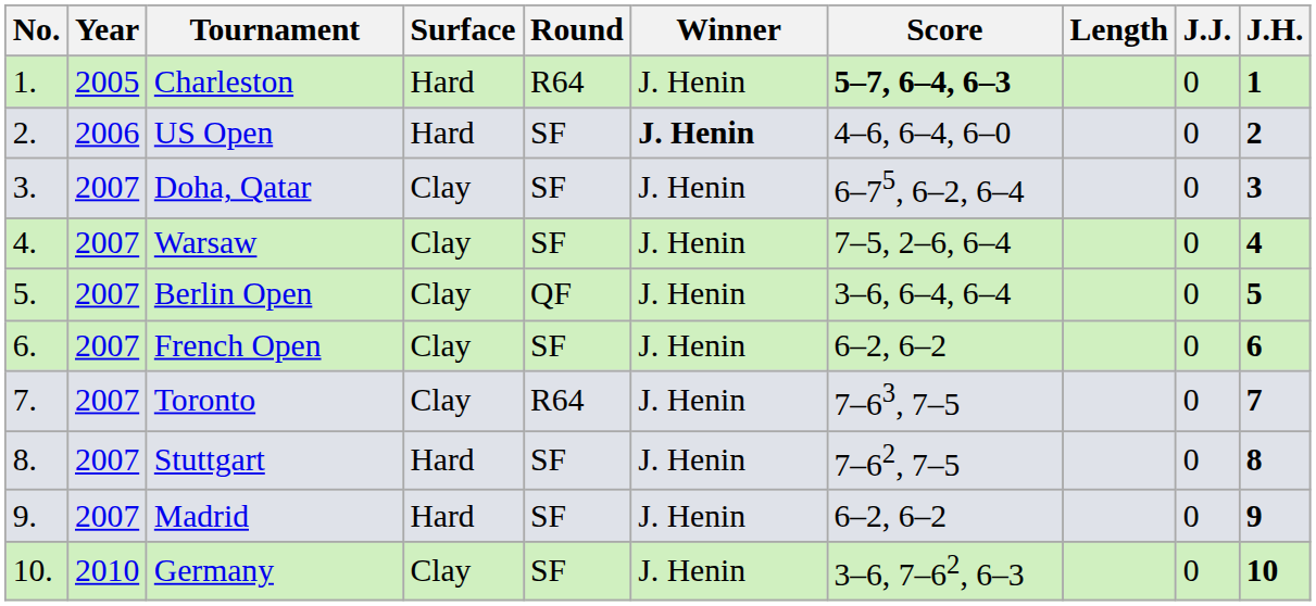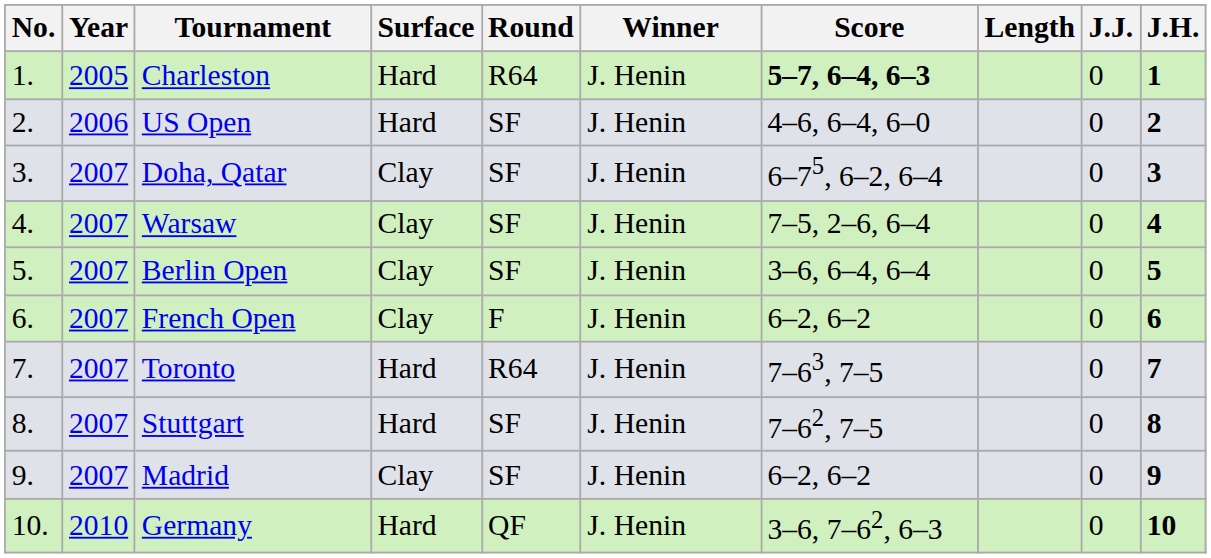 <table class="sortable collapsible autocollapse sortable wikitable">
 <tr style="background:#eee;">
 <th>No.</th>
 <th>Year</th>
 <th style="width:120px;">Tournament</th>
 <th>Surface</th>
 <th>Round</th>
 <th width=90>Winner</th>
 <th width=110>Score</th>
 <th>Length</th>
 <th>J.J.</th>
 <th>J.H.</th>
 </tr>
 <tr style="background:#d0f0c0;">
 <td>1.</td>
 <td><a href='#'>2005</a></td>
 <td> <a href='#'>Charleston</a></td>
 <td>Hard</td>
 <td>R64</td>
 <td>J. Henin</td>
 <td><strong>5–7, 6–4, 6–3</strong></td>
 <td></td>
 <td>0</td>
 <td><strong>1</strong></td>
 </tr>
 <tr style="background:#dfe2e9;">
 <td>2.</td>
 <td><a href='#'>2006</a></td>
 <td> <a href='#'>US Open</a></td>
 <td>Hard</td>
 <td>SF</td>
-<td><strong>J. Henin</strong></td>
+<td>J. Henin</td>
 <td>4–6, 6–4, 6–0</td>
 <td></td>
 <td>0</td>
 <td><strong>2</strong></td>
 </tr>
 <tr style="background:#dfe2e9;">
 <td>3.</td>
 <td><a href='#'>2007</a></td>
 <td> <a href='#'>Doha, Qatar</a></td>
 <td>Clay</td>
 <td>SF</td>
 <td>J. Henin</td>
 <td>6–7<sup>5</sup>, 6–2, 6–4</td>
 <td></td>
 <td>0</td>
 <td><strong>3</strong></td>
 </tr>
 <tr style="background:#d0f0c0;">
 <td>4.</td>
 <td><a href='#'>2007</a></td>
 <td> <a href='#'>Warsaw</a></td>
 <td>Clay</td>
 <td>SF</td>
 <td>J. Henin</td>
 <td>7–5, 2–6, 6–4</td>
 <td></td>
 <td>0</td>
 <td><strong>4</strong></td>
 </tr>
 <tr style="background:#d0f0c0;">
 <td>5.</td>
 <td><a href='#'>2007</a></td>
 <td> <a href='#'>Berlin Open</a></td>
 <td>Clay</td>
-<td>QF</td>
+<td>SF</td>
 <td>J. Henin</td>
 <td>3–6, 6–4, 6–4</td>
 <td></td>
 <td>0</td>
 <td><strong>5</strong></td>
 </tr>
 <tr style="background:#d0f0c0;">
 <td>6.</td>
 <td><a href='#'>2007</a></td>
 <td> <a href='#'>French Open</a></td>
 <td>Clay</td>
-<td>SF</td>
+<td>F</td>
 <td>J. Henin</td>
 <td>6–2, 6–2</td>
 <td></td>
 <td>0</td>
 <td><strong>6</strong></td>
 </tr>
 <tr style="background:#dfe2e9;">
 <td>7.</td>
 <td><a href='#'>2007</a></td>
 <td> <a href='#'>Toronto</a></td>
-<td>Clay</td>
+<td>Hard</td>
 <td>R64</td>
 <td>J. Henin</td>
 <td>7–6<sup>3</sup>, 7–5</td>
 <td></td>
 <td>0</td>
 <td><strong>7</strong></td>
 </tr>
 <tr style="background:#dfe2e9;">
 <td>8.</td>
 <td><a href='#'>2007</a></td>
 <td> <a href='#'>Stuttgart</a></td>
 <td>Hard</td>
 <td>SF</td>
 <td>J. Henin</td>
 <td>7–6<sup>2</sup>, 7–5</td>
 <td></td>
 <td>0</td>
 <td><strong>8</strong></td>
 </tr>
 <tr style="background:#dfe2e9;">
 <td>9.</td>
 <td><a href='#'>2007</a></td>
 <td> <a href='#'>Madrid</a></td>
-<td>Hard</td>
+<td>Clay</td>
 <td>SF</td>
 <td>J. Henin</td>
 <td>6–2, 6–2</td>
 <td></td>
 <td>0</td>
 <td><strong>9</strong></td>
 </tr>
 <tr style="background:#d0f0c0;">
 <td>10.</td>
 <td><a href='#'>2010</a></td>
 <td> <a href='#'>Germany</a></td>
-<td>Clay</td>
-<td>SF</td>
+<td>Hard</td>
+<td>QF</td>
 <td>J. Henin</td>
 <td>3–6, 7–6<sup>2</sup>, 6–3</td>
 <td></td>
 <td>0</td>
 <td><strong>10</strong></td>
 </tr>
 </table>
